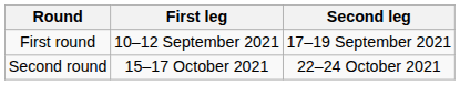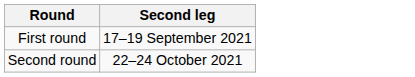 <table class="wikitable" style="text-align:center">
 <tr>
 <th>Round</th>
-<th>First leg</th>
 <th>Second leg</th>
 </tr>
 <tr>
 <td>First round</td>
-<td>10–12 September 2021</td>
 <td>17–19 September 2021</td>
 </tr>
 <tr>
 <td>Second round</td>
-<td>15–17 October 2021</td>
 <td>22–24 October 2021</td>
 </tr>
 </table>
